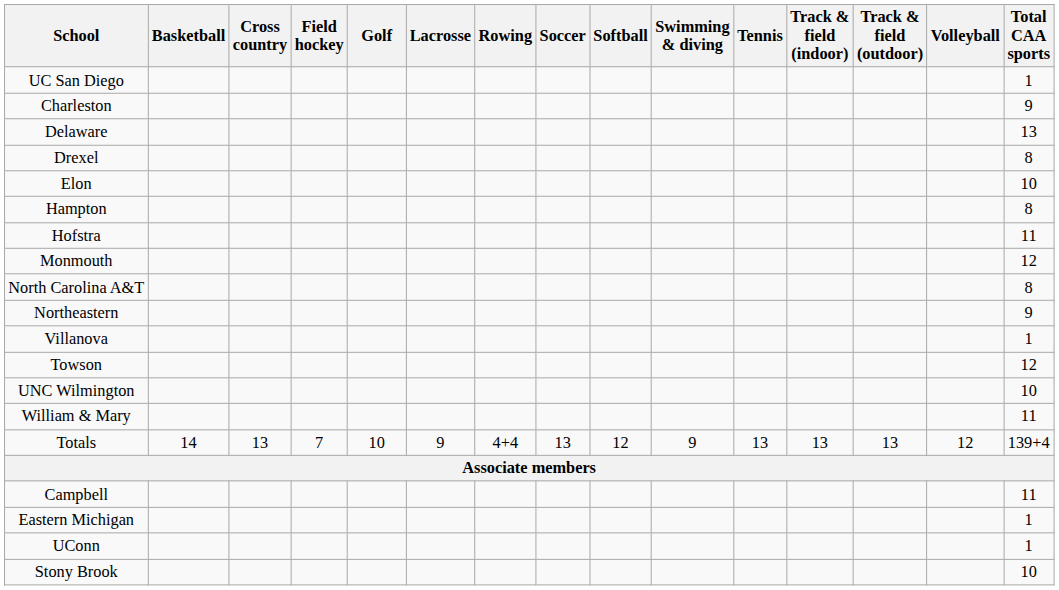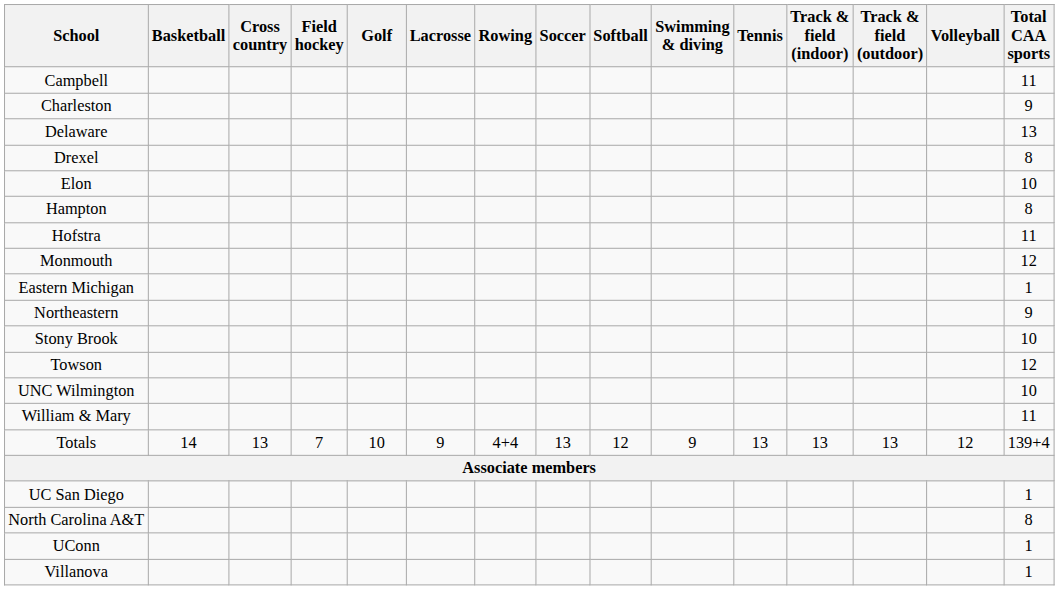 <table class="wikitable" style="text-align: center">
 <tr>
 <th>School</th>
 <th>Basketball</th>
 <th>Cross<br>country</th>
 <th>Field<br>hockey</th>
 <th width=50>Golf</th>
 <th>Lacrosse</th>
 <th>Rowing</th>
 <th>Soccer</th>
 <th>Softball</th>
 <th>Swimming<br>& diving</th>
 <th>Tennis</th>
 <th>Track &<br> field<br>(indoor)</th>
 <th>Track &<br> field<br>(outdoor)</th>
 <th>Volleyball</th>
 <th>Total<br>CAA<br>sports</th>
 </tr>
 <tr>
-<td>UC San Diego</td>
+<td>Campbell</td>
 <td></td>
 <td></td>
 <td></td>
 <td></td>
 <td></td>
 <td></td>
 <td></td>
 <td></td>
 <td></td>
 <td></td>
 <td></td>
 <td></td>
 <td></td>
-<td>1</td>
+<td>11</td>
 </tr>
 <tr>
 <td>Charleston</td>
 <td></td>
 <td></td>
 <td></td>
 <td></td>
 <td></td>
 <td></td>
 <td></td>
 <td></td>
 <td></td>
 <td></td>
 <td></td>
 <td></td>
 <td></td>
 <td>9</td>
 </tr>
 <tr>
 <td>Delaware</td>
 <td></td>
 <td></td>
 <td></td>
 <td></td>
 <td></td>
 <td></td>
 <td></td>
 <td></td>
 <td></td>
 <td></td>
 <td></td>
 <td></td>
 <td></td>
 <td>13</td>
 </tr>
 <tr>
 <td>Drexel</td>
 <td></td>
 <td></td>
 <td></td>
 <td></td>
 <td></td>
 <td></td>
 <td></td>
 <td></td>
 <td></td>
 <td></td>
 <td></td>
 <td></td>
 <td></td>
 <td>8</td>
 </tr>
 <tr>
 <td>Elon</td>
 <td></td>
 <td></td>
 <td></td>
 <td></td>
 <td></td>
 <td></td>
 <td></td>
 <td></td>
 <td></td>
 <td></td>
 <td></td>
 <td></td>
 <td></td>
 <td>10</td>
 </tr>
 <tr>
 <td>Hampton</td>
 <td></td>
 <td></td>
 <td></td>
 <td></td>
 <td></td>
 <td></td>
 <td></td>
 <td></td>
 <td></td>
 <td></td>
 <td></td>
 <td></td>
 <td></td>
 <td>8</td>
 </tr>
 <tr>
 <td>Hofstra</td>
 <td></td>
 <td></td>
 <td></td>
 <td></td>
 <td></td>
 <td></td>
 <td></td>
 <td></td>
 <td></td>
 <td></td>
 <td></td>
 <td></td>
 <td></td>
 <td>11</td>
 </tr>
 <tr>
 <td>Monmouth</td>
 <td></td>
 <td></td>
 <td></td>
 <td></td>
 <td></td>
 <td></td>
 <td></td>
 <td></td>
 <td></td>
 <td></td>
 <td></td>
 <td></td>
 <td></td>
 <td>12</td>
 </tr>
 <tr>
-<td>North Carolina A&T</td>
+<td>Eastern Michigan</td>
 <td></td>
 <td></td>
 <td></td>
 <td></td>
 <td></td>
 <td></td>
 <td></td>
 <td></td>
 <td></td>
 <td></td>
 <td></td>
 <td></td>
 <td></td>
-<td>8</td>
+<td>1</td>
 </tr>
 <tr>
 <td>Northeastern</td>
 <td></td>
 <td></td>
 <td></td>
 <td></td>
 <td></td>
 <td></td>
 <td></td>
 <td></td>
 <td></td>
 <td></td>
 <td></td>
 <td></td>
 <td></td>
 <td>9</td>
 </tr>
 <tr>
-<td>Villanova</td>
+<td>Stony Brook</td>
 <td></td>
 <td></td>
 <td></td>
 <td></td>
 <td></td>
 <td></td>
 <td></td>
 <td></td>
 <td></td>
 <td></td>
 <td></td>
 <td></td>
 <td></td>
-<td>1</td>
+<td>10</td>
 </tr>
 <tr>
 <td>Towson</td>
 <td></td>
 <td></td>
 <td></td>
 <td></td>
 <td></td>
 <td></td>
 <td></td>
 <td></td>
 <td></td>
 <td></td>
 <td></td>
 <td></td>
 <td></td>
 <td>12</td>
 </tr>
 <tr>
 <td>UNC Wilmington</td>
 <td></td>
 <td></td>
 <td></td>
 <td></td>
 <td></td>
 <td></td>
 <td></td>
 <td></td>
 <td></td>
 <td></td>
 <td></td>
 <td></td>
 <td></td>
 <td>10</td>
 </tr>
 <tr>
 <td>William & Mary</td>
 <td></td>
 <td></td>
 <td></td>
 <td></td>
 <td></td>
 <td></td>
 <td></td>
 <td></td>
 <td></td>
 <td></td>
 <td></td>
 <td></td>
 <td></td>
 <td>11</td>
 </tr>
 <tr>
 <td>Totals</td>
 <td>14</td>
 <td>13</td>
 <td>7</td>
 <td>10</td>
 <td>9</td>
 <td>4+4</td>
 <td>13</td>
 <td>12</td>
 <td>9</td>
 <td>13</td>
 <td>13</td>
 <td>13</td>
 <td>12</td>
 <td>139+4</td>
 </tr>
 <tr>
 <th colspan=15>Associate members</th>
 </tr>
 <tr>
-<td>Campbell</td>
-<td></td>
-<td></td>
-<td></td>
-<td></td>
-<td></td>
-<td></td>
-<td></td>
-<td></td>
-<td></td>
-<td></td>
-<td></td>
-<td></td>
-<td></td>
-<td>11</td>
-</tr>
-<tr>
-<td>Eastern Michigan</td>
+<td>UC San Diego</td>
 <td></td>
 <td></td>
 <td></td>
 <td></td>
 <td></td>
 <td></td>
 <td></td>
 <td></td>
 <td></td>
 <td></td>
 <td></td>
 <td></td>
 <td></td>
 <td>1</td>
+</tr>
+<tr>
+<td>North Carolina A&T</td>
+<td></td>
+<td></td>
+<td></td>
+<td></td>
+<td></td>
+<td></td>
+<td></td>
+<td></td>
+<td></td>
+<td></td>
+<td></td>
+<td></td>
+<td></td>
+<td>8</td>
 </tr>
 <tr>
 <td>UConn</td>
 <td></td>
 <td></td>
 <td></td>
 <td></td>
 <td></td>
 <td></td>
 <td></td>
 <td></td>
 <td></td>
 <td></td>
 <td></td>
 <td></td>
 <td></td>
 <td>1</td>
 </tr>
 <tr>
-<td>Stony Brook</td>
+<td>Villanova</td>
 <td></td>
 <td></td>
 <td></td>
 <td></td>
 <td></td>
 <td></td>
 <td></td>
 <td></td>
 <td></td>
 <td></td>
 <td></td>
 <td></td>
 <td></td>
-<td>10</td>
+<td>1</td>
 </tr>
 </table>
